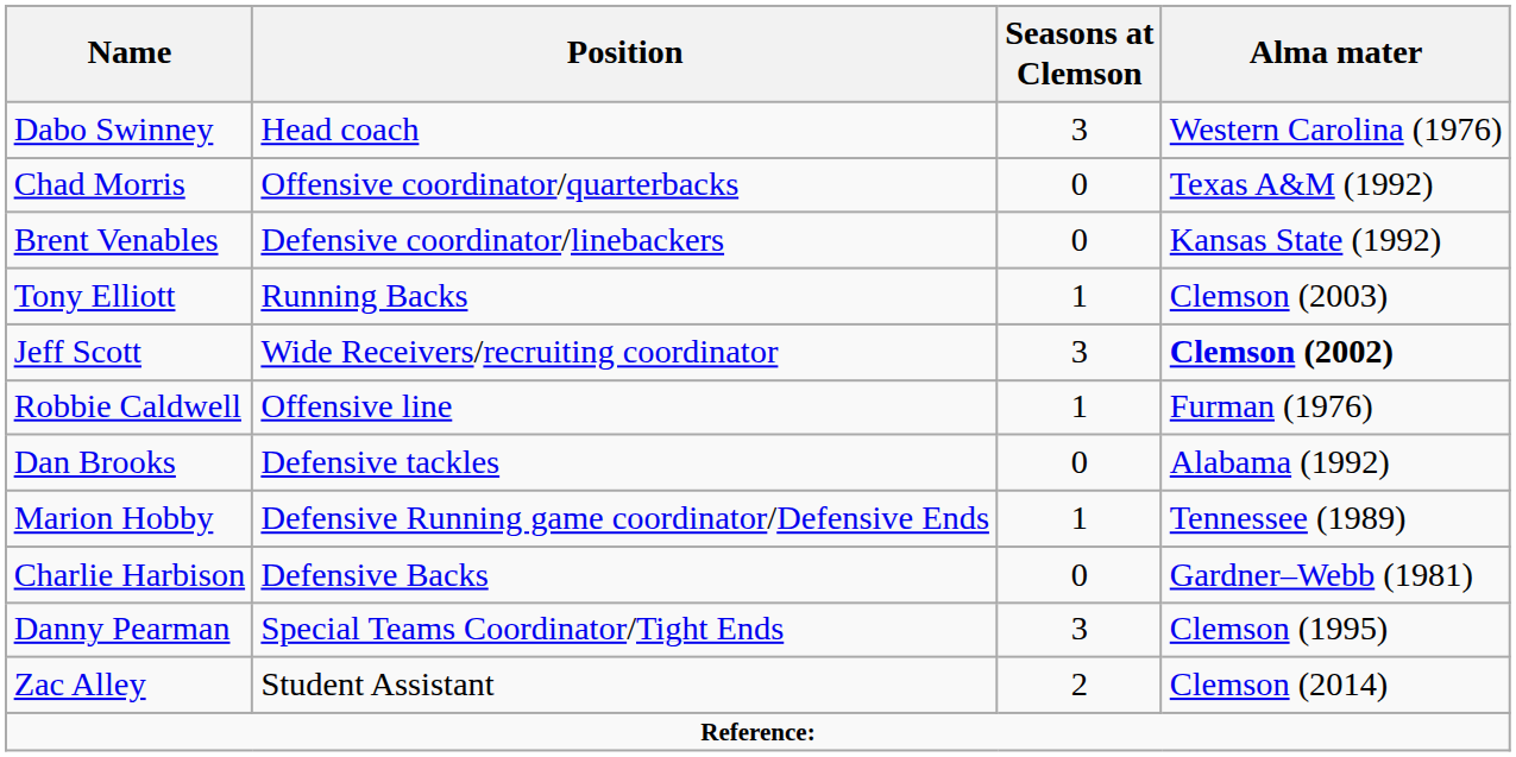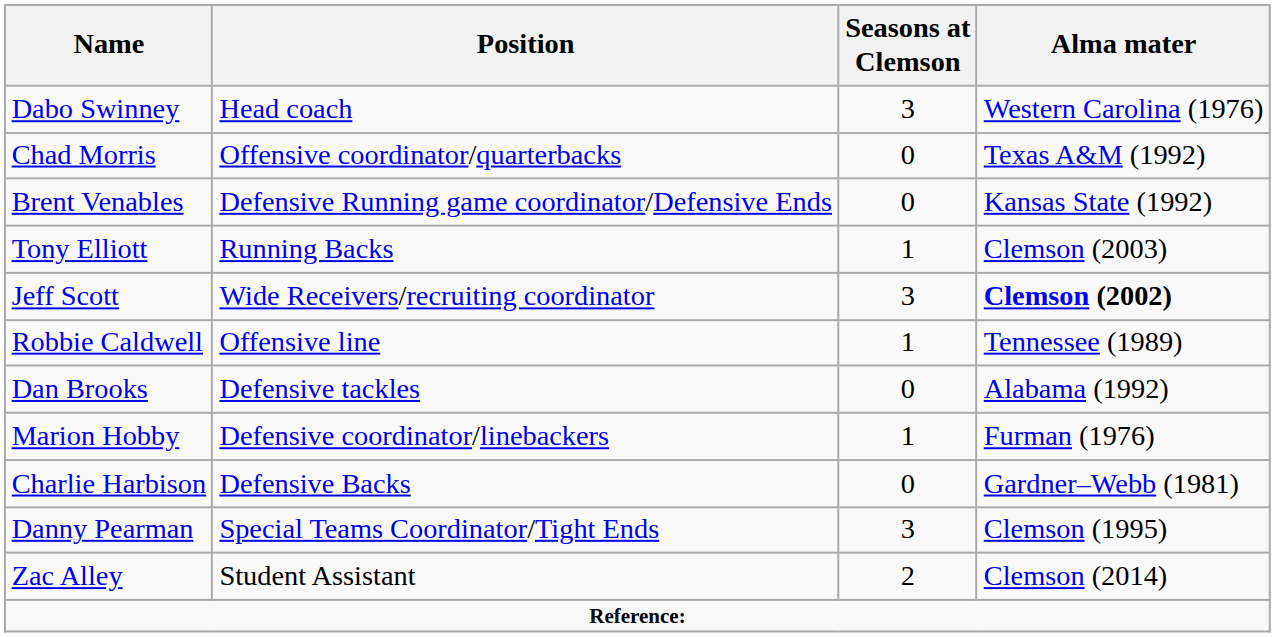 <table class="wikitable" border="1" style="font-size:90%;">
 <tr>
 <th>Name</th>
 <th>Position</th>
 <th>Seasons at <br>Clemson</th>
 <th>Alma mater</th>
 </tr>
 <tr>
 <td><a href='#'>Dabo Swinney</a></td>
 <td><a href='#'>Head coach</a></td>
 <td align=center>3</td>
 <td><a href='#'>Western Carolina</a> (1976)</td>
 </tr>
 <tr>
 <td><a href='#'>Chad Morris</a></td>
 <td><a href='#'>Offensive coordinator</a>/<a href='#'>quarterbacks</a></td>
 <td align=center>0</td>
 <td><a href='#'>Texas A&M</a> (1992)</td>
 </tr>
 <tr>
 <td><a href='#'>Brent Venables</a></td>
-<td><a href='#'>Defensive coordinator</a>/<a href='#'>linebackers</a></td>
+<td><a href='#'>Defensive Running game coordinator</a>/<a href='#'>Defensive Ends</a></td>
 <td align=center>0</td>
 <td><a href='#'>Kansas State</a> (1992)</td>
 </tr>
 <tr>
 <td><a href='#'>Tony Elliott</a></td>
 <td><a href='#'>Running Backs</a></td>
 <td align=center>1</td>
 <td><a href='#'>Clemson</a> (2003)</td>
 </tr>
 <tr>
 <td><a href='#'>Jeff Scott</a></td>
 <td><a href='#'>Wide Receivers</a>/<a href='#'>recruiting coordinator</a></td>
 <td align=center>3</td>
 <td><strong><a href='#'>Clemson</a> (2002)</strong></td>
 </tr>
 <tr>
 <td><a href='#'>Robbie Caldwell</a></td>
 <td><a href='#'>Offensive line</a></td>
 <td align=center>1</td>
-<td><a href='#'>Furman</a> (1976)</td>
+<td><a href='#'>Tennessee</a> (1989)</td>
 </tr>
 <tr>
 <td><a href='#'>Dan Brooks</a></td>
 <td><a href='#'>Defensive tackles</a></td>
 <td align=center>0</td>
 <td><a href='#'>Alabama</a> (1992)</td>
 </tr>
 <tr>
 <td><a href='#'>Marion Hobby</a></td>
-<td><a href='#'>Defensive Running game coordinator</a>/<a href='#'>Defensive Ends</a></td>
+<td><a href='#'>Defensive coordinator</a>/<a href='#'>linebackers</a></td>
 <td align=center>1</td>
-<td><a href='#'>Tennessee</a> (1989)</td>
+<td><a href='#'>Furman</a> (1976)</td>
 </tr>
 <tr>
 <td><a href='#'>Charlie Harbison</a></td>
 <td><a href='#'>Defensive Backs</a></td>
 <td align=center>0</td>
 <td><a href='#'>Gardner–Webb</a> (1981)</td>
 </tr>
 <tr>
 <td><a href='#'>Danny Pearman</a></td>
 <td><a href='#'>Special Teams Coordinator</a>/<a href='#'>Tight Ends</a></td>
 <td align=center>3</td>
 <td><a href='#'>Clemson</a> (1995)</td>
 </tr>
 <tr>
 <td><a href='#'>Zac Alley</a></td>
 <td>Student Assistant</td>
 <td align=center>2</td>
 <td><a href='#'>Clemson</a> (2014)</td>
 </tr>
 <tr>
 <td colspan="4" style="font-size: 8pt" align="center"><strong>Reference:</strong></td>
 </tr>
 </table>
